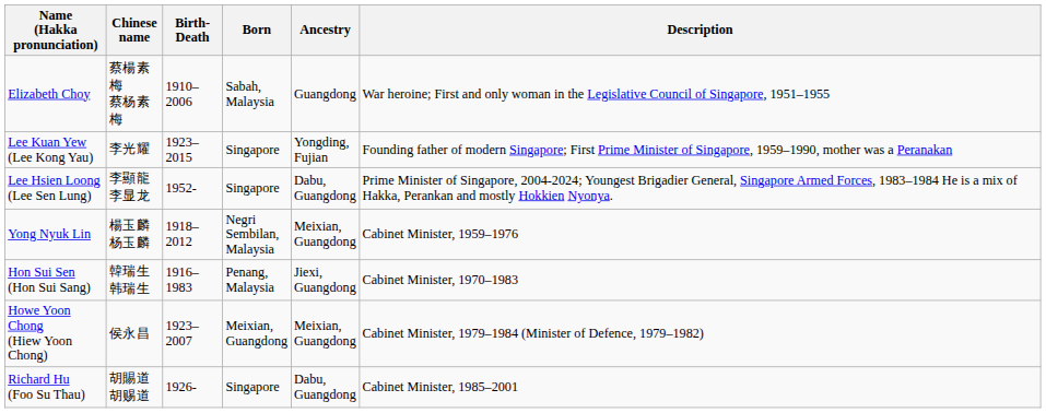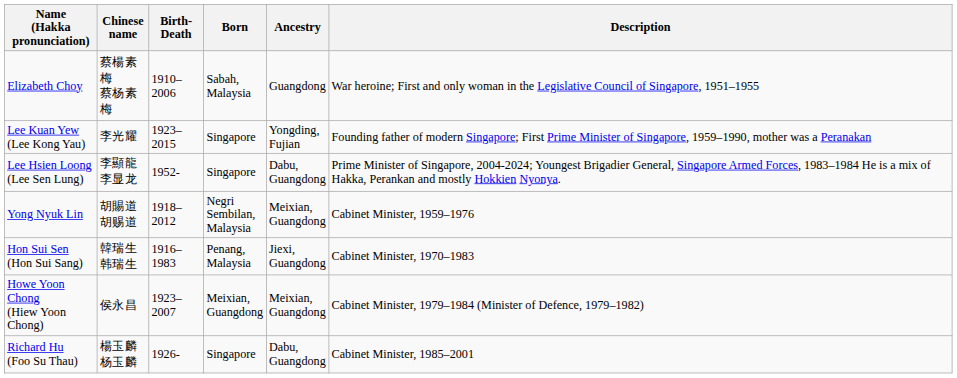 <table class="wikitable">
 <tr>
 <th width="115">Name<br>(Hakka pronunciation)</th>
 <th width="60">Chinese name</th>
 <th width="65">Birth-Death</th>
 <th width="75">Born</th>
 <th width="75">Ancestry</th>
 <th>Description</th>
 </tr>
 <tr>
 <td><a href='#'>Elizabeth Choy</a></td>
 <td>蔡楊素梅<br>蔡杨素梅</td>
 <td>1910–2006</td>
 <td>Sabah, Malaysia</td>
 <td>Guangdong</td>
 <td>War heroine; First and only woman in the <a href='#'>Legislative Council of Singapore</a>, 1951–1955</td>
 </tr>
 <tr>
 <td><a href='#'>Lee Kuan Yew</a><br>(Lee Kong Yau)</td>
 <td>李光耀</td>
 <td>1923–2015</td>
 <td>Singapore</td>
 <td>Yongding, Fujian</td>
 <td>Founding father of modern <a href='#'>Singapore</a>; First <a href='#'>Prime Minister of Singapore</a>, 1959–1990, mother was a <a href='#'>Peranakan</a></td>
 </tr>
 <tr>
 <td><a href='#'>Lee Hsien Loong</a><br>(Lee Sen Lung)</td>
 <td>李顯龍<br>李显龙</td>
 <td>1952-</td>
 <td>Singapore</td>
 <td>Dabu, Guangdong</td>
 <td>Prime Minister of Singapore, 2004-2024; Youngest Brigadier General, <a href='#'>Singapore Armed Forces</a>, 1983–1984 He is a mix of Hakka, Perankan and mostly <a href='#'>Hokkien</a> <a href='#'>Nyonya</a>.</td>
 </tr>
 <tr>
 <td><a href='#'>Yong Nyuk Lin</a></td>
-<td>楊玉麟<br>杨玉麟</td>
+<td>胡賜道<br>胡赐道</td>
 <td>1918–2012</td>
 <td>Negri Sembilan, Malaysia</td>
 <td>Meixian, Guangdong</td>
 <td>Cabinet Minister, 1959–1976</td>
 </tr>
 <tr>
 <td><a href='#'>Hon Sui Sen</a><br>(Hon Sui Sang)</td>
 <td>韓瑞生<br>韩瑞生</td>
 <td>1916–1983</td>
 <td>Penang, Malaysia</td>
 <td>Jiexi, Guangdong</td>
 <td>Cabinet Minister, 1970–1983</td>
 </tr>
 <tr>
 <td><a href='#'>Howe Yoon Chong</a><br>(Hiew Yoon Chong)</td>
 <td>侯永昌</td>
 <td>1923–2007</td>
 <td>Meixian, Guangdong</td>
 <td>Meixian, Guangdong</td>
 <td>Cabinet Minister, 1979–1984 (Minister of Defence, 1979–1982)</td>
 </tr>
 <tr>
 <td><a href='#'>Richard Hu</a> <br>(Foo Su Thau)</td>
-<td>胡賜道<br>胡赐道</td>
+<td>楊玉麟<br>杨玉麟</td>
 <td>1926-</td>
 <td>Singapore</td>
 <td>Dabu, Guangdong</td>
 <td>Cabinet Minister, 1985–2001</td>
 </tr>
 </table>
